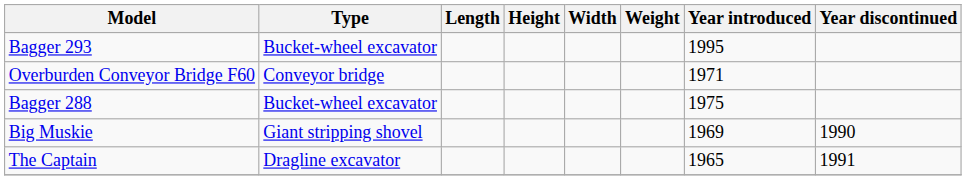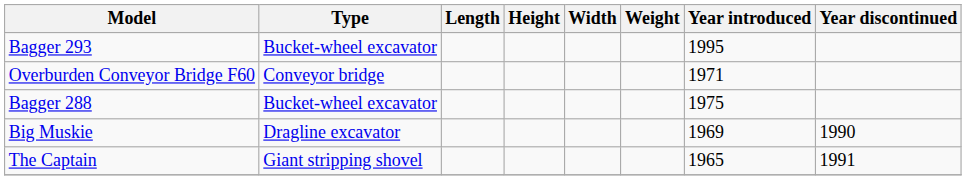 <table class="wikitable sortable">
 <tr>
 <th>Model</th>
 <th>Type</th>
 <th>Length</th>
 <th>Height</th>
 <th>Width</th>
 <th>Weight</th>
 <th>Year introduced</th>
 <th>Year discontinued</th>
 </tr>
 <tr>
 <td><a href='#'>Bagger 293</a></td>
 <td><a href='#'>Bucket-wheel excavator</a></td>
 <td></td>
 <td></td>
 <td></td>
 <td></td>
 <td>1995</td>
 <td></td>
 </tr>
 <tr>
 <td><a href='#'>Overburden Conveyor Bridge F60</a></td>
 <td><a href='#'>Conveyor bridge</a></td>
 <td></td>
 <td></td>
 <td></td>
 <td></td>
 <td>1971</td>
 <td></td>
 </tr>
 <tr>
 <td><a href='#'>Bagger 288</a></td>
 <td><a href='#'>Bucket-wheel excavator</a></td>
 <td></td>
 <td></td>
 <td></td>
 <td></td>
 <td>1975</td>
 <td></td>
 </tr>
 <tr>
 <td><a href='#'>Big Muskie</a></td>
-<td><a href='#'>Giant stripping shovel</a></td>
+<td><a href='#'>Dragline excavator</a></td>
 <td></td>
 <td></td>
 <td></td>
 <td></td>
 <td>1969</td>
 <td>1990</td>
 </tr>
 <tr>
 <td><a href='#'>The Captain</a></td>
-<td><a href='#'>Dragline excavator</a></td>
+<td><a href='#'>Giant stripping shovel</a></td>
 <td></td>
 <td></td>
 <td></td>
 <td></td>
 <td>1965</td>
 <td>1991</td>
 </tr>
 <tr>
 </tr>
 </table>
